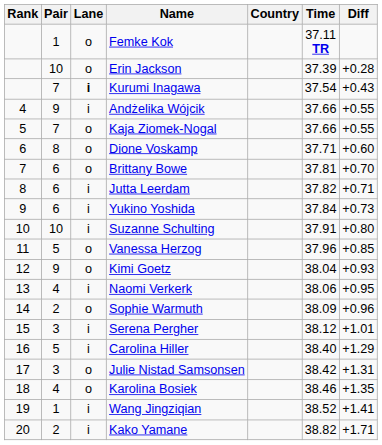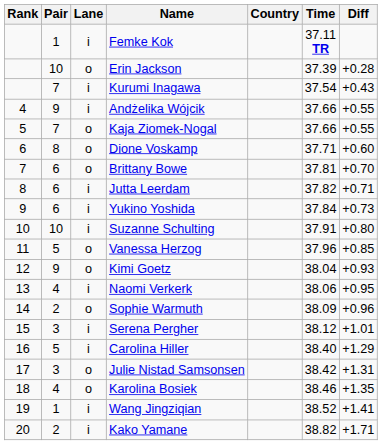 <table class="wikitable sortable" style="text-align:center">
 <tr>
 <th>Rank</th>
 <th>Pair</th>
 <th>Lane</th>
 <th>Name</th>
 <th>Country</th>
 <th>Time</th>
 <th>Diff</th>
 </tr>
 <tr>
 <td></td>
 <td>1</td>
-<td>o</td>
+<td>i</td>
 <td align=left><a href='#'>Femke Kok</a></td>
 <td align=left></td>
 <td>37.11<br><strong><a href='#'>TR</a></strong></td>
 <td></td>
 </tr>
 <tr>
 <td></td>
 <td>10</td>
 <td>o</td>
 <td align=left><a href='#'>Erin Jackson</a></td>
 <td align=left></td>
 <td>37.39</td>
 <td>+0.28</td>
 </tr>
 <tr>
 <td></td>
 <td>7</td>
-<td><strong>i</strong></td>
+<td>i</td>
 <td align=left><a href='#'>Kurumi Inagawa</a></td>
 <td align=left></td>
 <td>37.54</td>
 <td>+0.43</td>
 </tr>
 <tr>
 <td>4</td>
 <td>9</td>
 <td>i</td>
 <td align=left><a href='#'>Andżelika Wójcik</a></td>
 <td align=left></td>
 <td>37.66</td>
 <td>+0.55</td>
 </tr>
 <tr>
 <td>5</td>
 <td>7</td>
 <td>o</td>
 <td align=left><a href='#'>Kaja Ziomek-Nogal</a></td>
 <td align=left></td>
 <td>37.66</td>
 <td>+0.55</td>
 </tr>
 <tr>
 <td>6</td>
 <td>8</td>
 <td>o</td>
 <td align=left><a href='#'>Dione Voskamp</a></td>
 <td align=left></td>
 <td>37.71</td>
 <td>+0.60</td>
 </tr>
 <tr>
 <td>7</td>
 <td>6</td>
 <td>o</td>
 <td align=left><a href='#'>Brittany Bowe</a></td>
 <td align=left></td>
 <td>37.81</td>
 <td>+0.70</td>
 </tr>
 <tr>
 <td>8</td>
 <td>6</td>
 <td>i</td>
 <td align=left><a href='#'>Jutta Leerdam</a></td>
 <td align=left></td>
 <td>37.82</td>
 <td>+0.71</td>
 </tr>
 <tr>
 <td>9</td>
 <td>6</td>
 <td>i</td>
 <td align=left><a href='#'>Yukino Yoshida</a></td>
 <td align=left></td>
 <td>37.84</td>
 <td>+0.73</td>
 </tr>
 <tr>
 <td>10</td>
 <td>10</td>
 <td>i</td>
 <td align=left><a href='#'>Suzanne Schulting</a></td>
 <td align=left></td>
 <td>37.91</td>
 <td>+0.80</td>
 </tr>
 <tr>
 <td>11</td>
 <td>5</td>
 <td>o</td>
 <td align=left><a href='#'>Vanessa Herzog</a></td>
 <td align=left></td>
 <td>37.96</td>
 <td>+0.85</td>
 </tr>
 <tr>
 <td>12</td>
 <td>9</td>
 <td>o</td>
 <td align=left><a href='#'>Kimi Goetz</a></td>
 <td align=left></td>
 <td>38.04</td>
 <td>+0.93</td>
 </tr>
 <tr>
 <td>13</td>
 <td>4</td>
 <td>i</td>
 <td align=left><a href='#'>Naomi Verkerk</a></td>
 <td align=left></td>
 <td>38.06</td>
 <td>+0.95</td>
 </tr>
 <tr>
 <td>14</td>
 <td>2</td>
 <td>o</td>
 <td align=left><a href='#'>Sophie Warmuth</a></td>
 <td align=left></td>
 <td>38.09</td>
 <td>+0.96</td>
 </tr>
 <tr>
 <td>15</td>
 <td>3</td>
 <td>i</td>
 <td align=left><a href='#'>Serena Pergher</a></td>
 <td align=left></td>
 <td>38.12</td>
 <td>+1.01</td>
 </tr>
 <tr>
 <td>16</td>
 <td>5</td>
 <td>i</td>
 <td align=left><a href='#'>Carolina Hiller</a></td>
 <td align=left></td>
 <td>38.40</td>
 <td>+1.29</td>
 </tr>
 <tr>
 <td>17</td>
 <td>3</td>
 <td>o</td>
 <td align=left><a href='#'>Julie Nistad Samsonsen</a></td>
 <td align=left></td>
 <td>38.42</td>
 <td>+1.31</td>
 </tr>
 <tr>
 <td>18</td>
 <td>4</td>
 <td>o</td>
 <td align=left><a href='#'>Karolina Bosiek</a></td>
 <td align=left></td>
 <td>38.46</td>
 <td>+1.35</td>
 </tr>
 <tr>
 <td>19</td>
 <td>1</td>
 <td>i</td>
 <td align=left><a href='#'>Wang Jingziqian</a></td>
 <td align=left></td>
 <td>38.52</td>
 <td>+1.41</td>
 </tr>
 <tr>
 <td>20</td>
 <td>2</td>
 <td>i</td>
 <td align=left><a href='#'>Kako Yamane</a></td>
 <td align=left></td>
 <td>38.82</td>
 <td>+1.71</td>
 </tr>
 </table>
